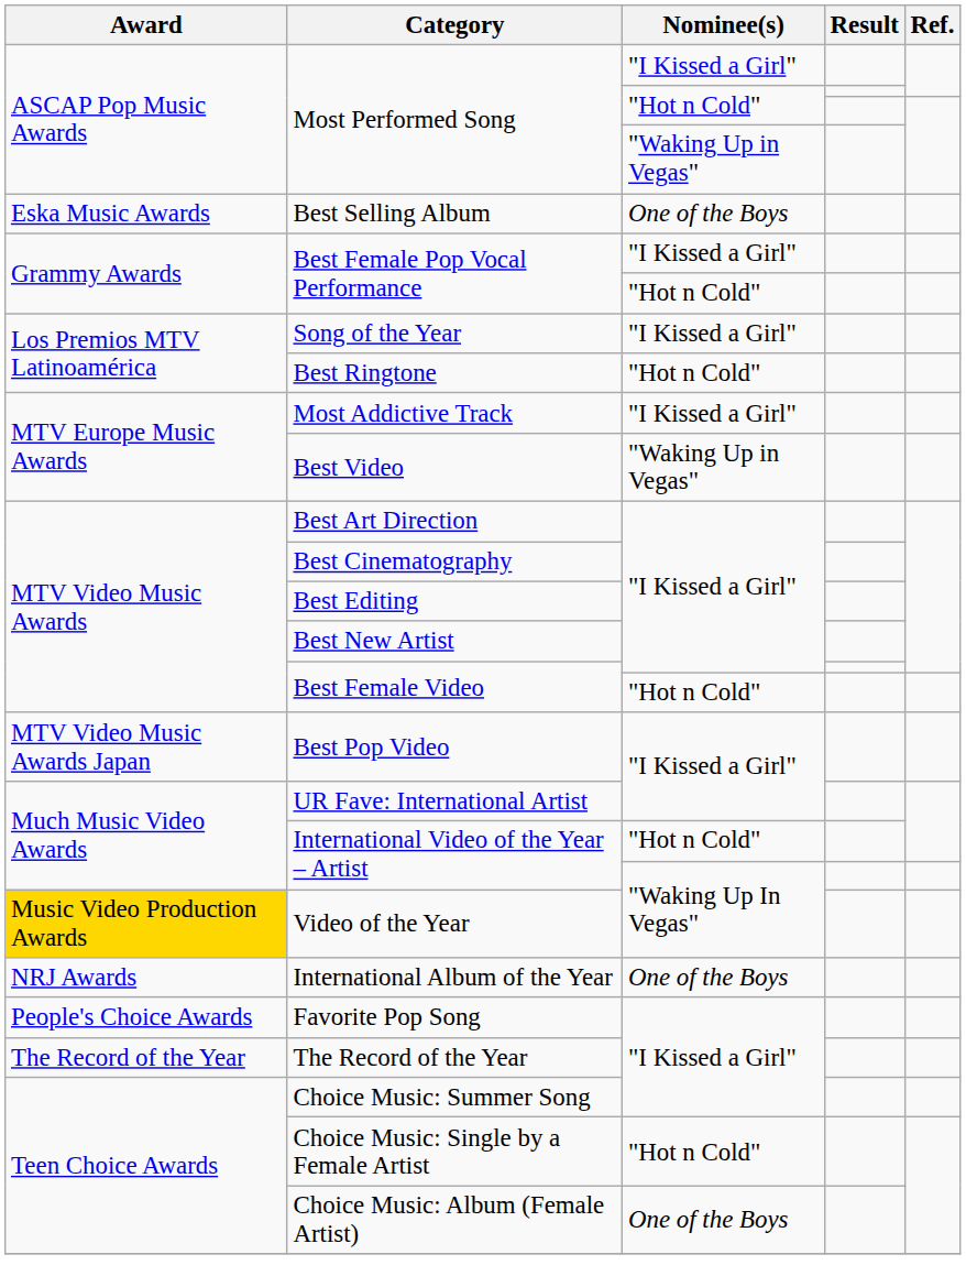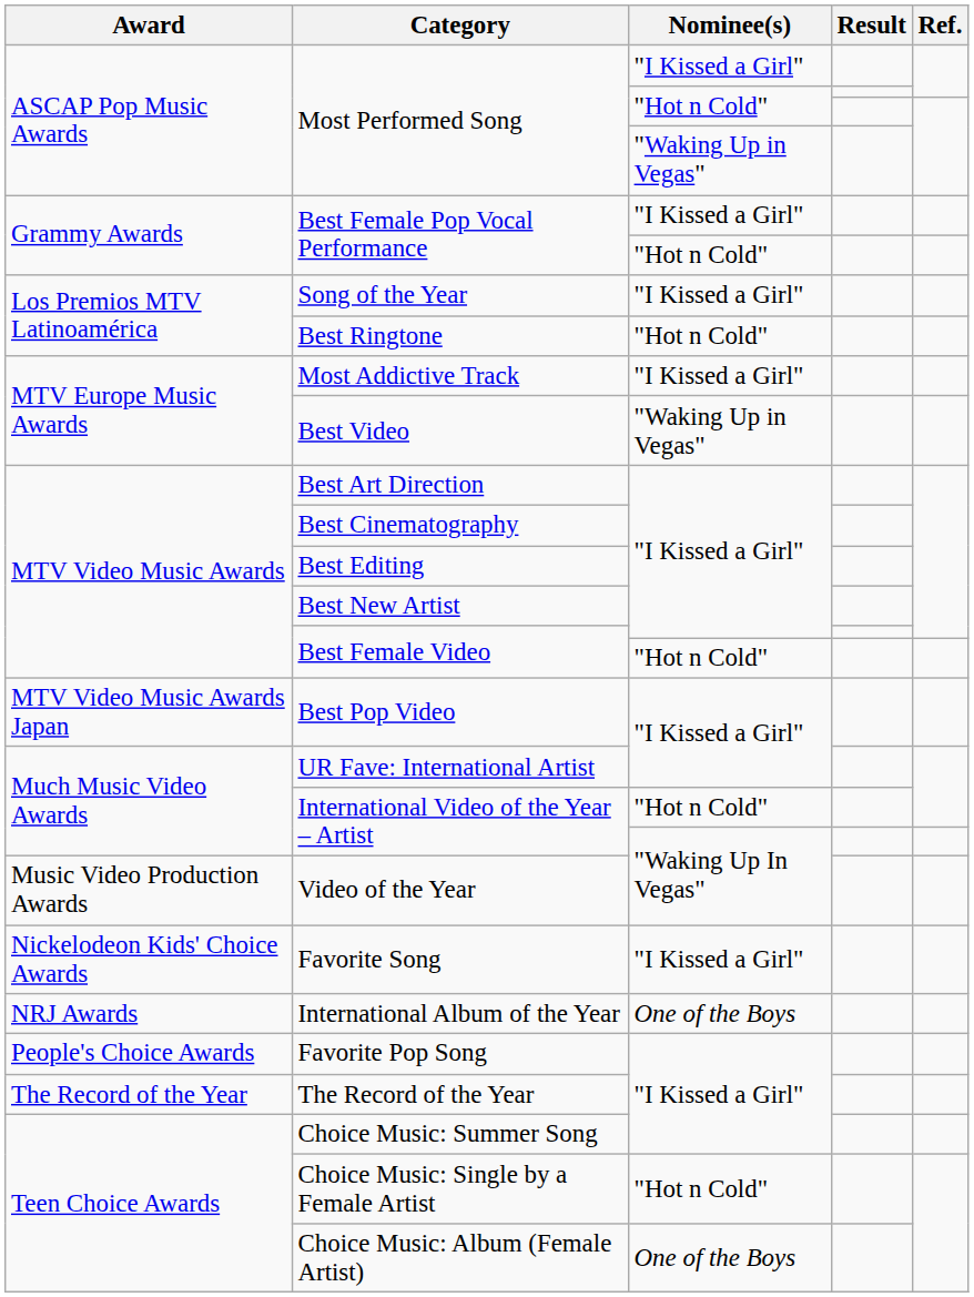 <table class="wikitable plainrowheaders">
 <tr>
 <th>Award</th>
 <th>Category</th>
 <th>Nominee(s)</th>
 <th>Result</th>
 <th>Ref.</th>
 </tr>
 <tr>
 <td rowspan="4"><a href='#'>ASCAP Pop Music Awards</a></td>
 <td rowspan="4">Most Performed Song</td>
 <td>"<a href='#'>I Kissed a Girl</a>"</td>
 <td></td>
 <td rowspan=2 style="text-align:center;"></td>
 </tr>
 <tr>
 <td rowspan="2">"<a href='#'>Hot n Cold</a>"</td>
 <td></td>
 </tr>
 <tr>
 <td></td>
 <td rowspan=2 style="text-align:center;"></td>
 </tr>
 <tr>
 <td>"<a href='#'>Waking Up in Vegas</a>"</td>
 <td></td>
-</tr>
-<tr>
-<td><a href='#'>Eska Music Awards</a></td>
-<td>Best Selling Album</td>
-<td><em>One of the Boys</em></td>
-<td></td>
-<td style="text-align:center;"></td>
 </tr>
 <tr>
 <td rowspan="2"><a href='#'>Grammy Awards</a></td>
 <td rowspan="2"><a href='#'>Best Female Pop Vocal Performance</a></td>
 <td>"I Kissed a Girl"</td>
 <td></td>
 <td rowspan="1" style="text-align:center;"></td>
 </tr>
 <tr>
 <td>"Hot n Cold"</td>
 <td></td>
 <td style="text-align:center;"></td>
 </tr>
 <tr>
 <td rowspan="2"><a href='#'>Los Premios MTV Latinoamérica</a></td>
 <td><a href='#'>Song of the Year</a></td>
 <td>"I Kissed a Girl"</td>
 <td></td>
 <td style="text-align:center;"></td>
 </tr>
 <tr>
 <td><a href='#'>Best Ringtone</a></td>
 <td>"Hot n Cold"</td>
 <td></td>
 <td style="text-align:center;"></td>
 </tr>
 <tr>
 <td rowspan="2"><a href='#'>MTV Europe Music Awards</a></td>
 <td><a href='#'>Most Addictive Track</a></td>
 <td>"I Kissed a Girl"</td>
 <td></td>
 <td style="text-align:center;"></td>
 </tr>
 <tr>
 <td><a href='#'>Best Video</a></td>
 <td>"Waking Up in Vegas"</td>
 <td></td>
 <td style="text-align:center;"></td>
 </tr>
 <tr>
 <td rowspan="6"><a href='#'>MTV Video Music Awards</a></td>
 <td><a href='#'>Best Art Direction</a></td>
 <td rowspan="5">"I Kissed a Girl"</td>
 <td></td>
 <td rowspan="5" style="text-align:center;"></td>
 </tr>
 <tr>
 <td><a href='#'>Best Cinematography</a></td>
 <td></td>
 </tr>
 <tr>
 <td><a href='#'>Best Editing</a></td>
 <td></td>
 </tr>
 <tr>
 <td><a href='#'>Best New Artist</a></td>
 <td></td>
 </tr>
 <tr>
 <td rowspan="2"><a href='#'>Best Female Video</a></td>
 <td></td>
 </tr>
 <tr>
 <td>"Hot n Cold"</td>
 <td></td>
 <td style="text-align:center;"></td>
 </tr>
 <tr>
 <td><a href='#'>MTV Video Music Awards Japan</a></td>
 <td><a href='#'>Best Pop Video</a></td>
 <td rowspan=2>"I Kissed a Girl"</td>
 <td></td>
 <td style="text-align:center;"></td>
 </tr>
 <tr>
 <td rowspan="3"><a href='#'>Much Music Video Awards</a></td>
 <td><a href='#'>UR Fave: International Artist</a></td>
 <td></td>
 <td style="text-align:center;" rowspan="2"></td>
 </tr>
 <tr>
 <td rowspan=2><a href='#'>International Video of the Year – Artist</a></td>
 <td>"Hot n Cold"</td>
 <td></td>
 </tr>
 <tr>
 <td rowspan=2>"Waking Up In Vegas"</td>
 <td></td>
 <td style="text-align:center;"></td>
 </tr>
 <tr>
-<td style="background: gold;">Music Video Production Awards</td>
+<td>Music Video Production Awards</td>
 <td>Video of the Year</td>
 <td></td>
 <td></td>
+</tr>
+<tr>
+<td><a href='#'>Nickelodeon Kids' Choice Awards</a></td>
+<td>Favorite Song</td>
+<td>"I Kissed a Girl"</td>
+<td></td>
+<td style="text-align:center;"></td>
 </tr>
 <tr>
 <td><a href='#'>NRJ Awards</a></td>
 <td>International Album of the Year</td>
 <td><em>One of the Boys</em></td>
 <td></td>
 <td rowspan="1" style="text-align:center;"></td>
 </tr>
 <tr>
 <td><a href='#'>People's Choice Awards</a></td>
 <td>Favorite Pop Song</td>
 <td rowspan="3">"I Kissed a Girl"</td>
 <td></td>
 <td style="text-align:center;"></td>
 </tr>
 <tr>
 <td><a href='#'>The Record of the Year</a></td>
 <td>The Record of the Year</td>
 <td></td>
 <td rowspan="1" style="text-align:center;"></td>
 </tr>
 <tr>
 <td rowspan="3"><a href='#'>Teen Choice Awards</a></td>
 <td>Choice Music: Summer Song</td>
 <td></td>
 <td style="text-align:center;"></td>
 </tr>
 <tr>
 <td>Choice Music: Single by a Female Artist</td>
 <td>"Hot n Cold"</td>
 <td></td>
 <td rowspan="2" style="text-align:center;"></td>
 </tr>
 <tr>
 <td>Choice Music: Album (Female Artist)</td>
 <td><em>One of the Boys</em></td>
 <td></td>
 </tr>
 <tr>
 </tr>
 </table>
